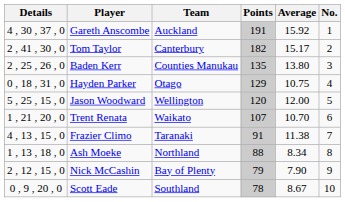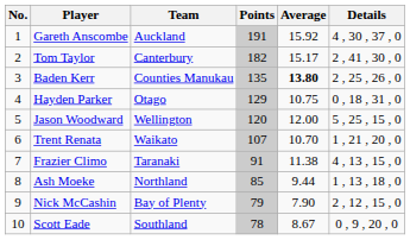 <table class="wikitable sortable" style="text-align:center">
 <tr>
-<th class="unsortable">Details</th>
+<th>No.</th>
 <th>Player</th>
 <th>Team</th>
 <th>Points</th>
 <th>Average</th>
-<th>No.</th>
+<th class="unsortable">Details</th>
 </tr>
 <tr>
-<td>4 , 30 , 37 , 0 </td>
+<td>1</td>
 <td style="text-align:left"><a href='#'>Gareth Anscombe</a></td>
 <td style="text-align:left"><a href='#'>Auckland</a></td>
 <td style="background:#ccc">191</td>
 <td>15.92</td>
-<td>1</td>
+<td>4 , 30 , 37 , 0 </td>
 </tr>
 <tr>
-<td>2 , 41 , 30 , 0 </td>
+<td>2</td>
 <td style="text-align:left"><a href='#'>Tom Taylor</a></td>
 <td style="text-align:left"><a href='#'>Canterbury</a></td>
 <td style="background:#ccc">182</td>
 <td>15.17</td>
-<td>2</td>
+<td>2 , 41 , 30 , 0 </td>
 </tr>
 <tr>
-<td>2 , 25 , 26 , 0 </td>
+<td>3</td>
 <td style="text-align:left"><a href='#'>Baden Kerr</a></td>
 <td style="text-align:left"><a href='#'>Counties Manukau</a></td>
 <td style="background:#ccc">135</td>
-<td>13.80</td>
-<td>3</td>
+<td><strong>13.80</strong></td>
+<td>2 , 25 , 26 , 0 </td>
 </tr>
 <tr>
-<td>0 , 18 , 31 , 0 </td>
+<td>4</td>
 <td style="text-align:left"><a href='#'>Hayden Parker</a></td>
 <td style="text-align:left"><a href='#'>Otago</a></td>
 <td style="background:#ccc">129</td>
 <td>10.75</td>
-<td>4</td>
+<td>0 , 18 , 31 , 0 </td>
 </tr>
 <tr>
-<td>5 , 25 , 15 , 0 </td>
+<td>5</td>
 <td style="text-align:left"><a href='#'>Jason Woodward</a></td>
 <td style="text-align:left"><a href='#'>Wellington</a></td>
 <td style="background:#ccc">120</td>
 <td>12.00</td>
-<td>5</td>
+<td>5 , 25 , 15 , 0 </td>
 </tr>
 <tr>
-<td>1 , 21 , 20 , 0 </td>
+<td>6</td>
 <td style="text-align:left"><a href='#'>Trent Renata</a></td>
 <td style="text-align:left"><a href='#'>Waikato</a></td>
 <td style="background:#ccc">107</td>
 <td>10.70</td>
-<td>6</td>
+<td>1 , 21 , 20 , 0 </td>
 </tr>
 <tr>
-<td>4 , 13 , 15 , 0 </td>
+<td>7</td>
 <td style="text-align:left"><a href='#'>Frazier Climo</a></td>
 <td style="text-align:left"><a href='#'>Taranaki</a></td>
 <td style="background:#ccc">91</td>
 <td>11.38</td>
-<td>7</td>
+<td>4 , 13 , 15 , 0 </td>
 </tr>
 <tr>
-<td>1 , 13 , 18 , 0 </td>
+<td>8</td>
 <td style="text-align:left"><a href='#'>Ash Moeke</a></td>
 <td style="text-align:left"><a href='#'>Northland</a></td>
-<td style="background:#ccc">88</td>
-<td>8.34</td>
-<td>8</td>
+<td style="background:#ccc">85</td>
+<td>9.44</td>
+<td>1 , 13 , 18 , 0 </td>
 </tr>
 <tr>
-<td>2 , 12 , 15 , 0 </td>
+<td>9</td>
 <td style="text-align:left"><a href='#'>Nick McCashin</a></td>
 <td style="text-align:left"><a href='#'>Bay of Plenty</a></td>
 <td style="background:#ccc">79</td>
 <td>7.90</td>
-<td>9</td>
+<td>2 , 12 , 15 , 0 </td>
 </tr>
 <tr>
-<td>0 , 9 , 20 , 0 </td>
+<td>10</td>
 <td style="text-align:left"><a href='#'>Scott Eade</a></td>
 <td style="text-align:left"><a href='#'>Southland</a></td>
 <td style="background:#ccc">78</td>
 <td>8.67</td>
-<td>10</td>
+<td>0 , 9 , 20 , 0 </td>
 </tr>
 </table>
